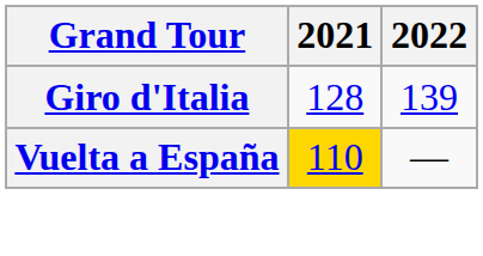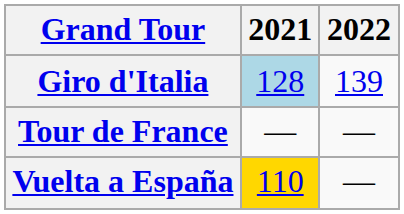 <table class="wikitable plainrowheaders">
 <tr>
 <th scope="col"><a href='#'>Grand Tour</a></th>
 <th scope="col">2021</th>
 <th scope="col">2022</th>
 </tr>
 <tr style="text-align:center;">
 <th scope="row"> <a href='#'>Giro d'Italia</a></th>
-<td><a href='#'>128</a></td>
+<td style="background: lightblue;"><a href='#'>128</a></td>
 <td><a href='#'>139</a></td>
+</tr>
+<tr style="text-align:center;">
+<th scope="row"> <a href='#'>Tour de France</a></th>
+<td>—</td>
+<td>—</td>
 </tr>
 <tr style="text-align:center;">
 <th scope="row"> <a href='#'>Vuelta a España</a></th>
 <td style="background: gold;"><a href='#'>110</a></td>
 <td>—</td>
 </tr>
 </table>
